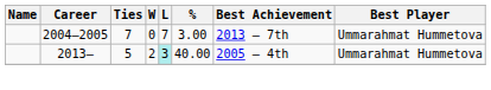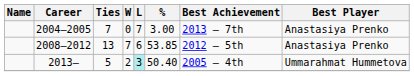 <table class="wikitable sortable" style="text-align: center;">
 <tr>
 <th>Name</th>
 <th>Career</th>
 <th>Ties</th>
 <th>W</th>
 <th>L</th>
 <th>%</th>
 <th class="unsortable">Best Achievement</th>
 <th class="unsortable">Best Player</th>
 </tr>
 <tr>
 <td style="text-align: left;"></td>
 <td>2004–2005</td>
 <td>7</td>
 <td>0</td>
 <td>7</td>
 <td>3.00</td>
 <td style="text-align: left;"><a href='#'>2013</a> – 7th</td>
-<td style="text-align: left;">Ummarahmat Hummetova</td>
+<td style="text-align: left;">Anastasiya Prenko</td>
+</tr>
+<tr>
+<td style="text-align: left;"></td>
+<td>2008–2012</td>
+<td>13</td>
+<td>7</td>
+<td>6</td>
+<td>53.85</td>
+<td style="text-align: left;"><a href='#'>2012</a> – 5th</td>
+<td style="text-align: left;">Anastasiya Prenko</td>
 </tr>
 <tr>
 <td style="text-align: left;"></td>
 <td>2013–</td>
 <td>5</td>
 <td>2</td>
 <td style="background: paleturquoise;">3</td>
-<td>40.00</td>
+<td>50.40</td>
 <td style="text-align: left;"><a href='#'>2005</a> – 4th</td>
 <td style="text-align: left;">Ummarahmat Hummetova</td>
 </tr>
 <tr>
 </tr>
 </table>
